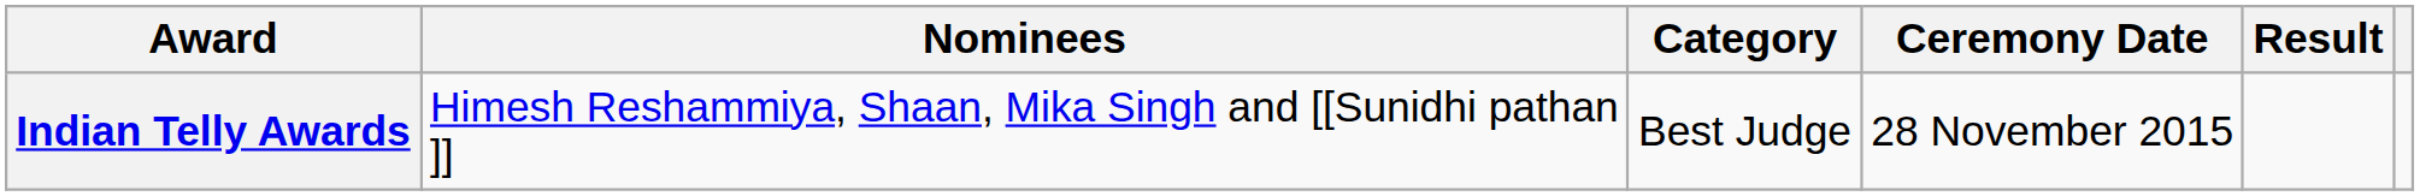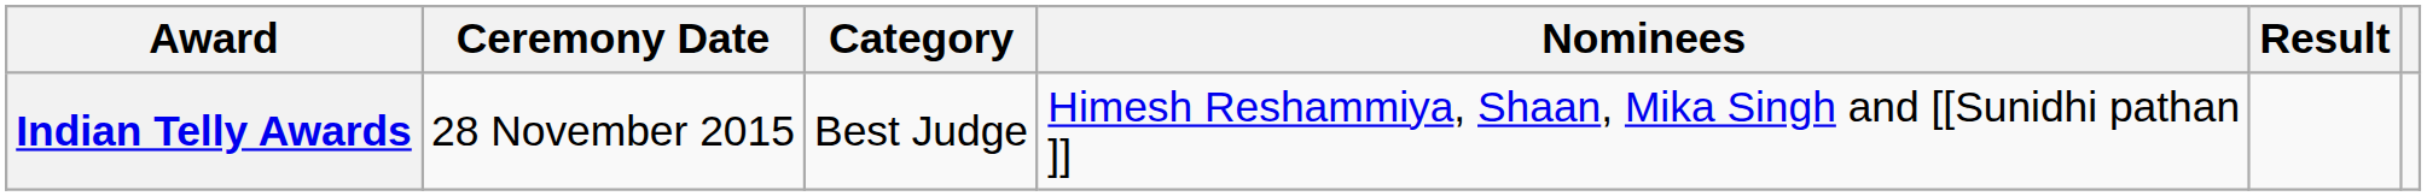 <table class="wikitable plainrowheaders sortable">
 <tr>
 <th scope="col">Award</th>
+<th scope="col">Ceremony Date</th>
+<th scope="col">Category</th>
 <th scope="col">Nominees</th>
-<th scope="col">Category</th>
-<th scope="col">Ceremony Date</th>
 <th scope="col">Result</th>
 <th scope="col" class="unsortable"></th>
 </tr>
 <tr>
 <th scope="row"><a href='#'>Indian Telly Awards</a></th>
+<td>28 November 2015</td>
+<td>Best Judge</td>
 <td><a href='#'>Himesh Reshammiya</a>, <a href='#'>Shaan</a>, <a href='#'>Mika Singh</a> and [[Sunidhi pathan<br>]]</td>
-<td>Best Judge</td>
-<td>28 November 2015</td>
 <td></td>
 <td style="text-align:center;"></td>
 </tr>
 </table>
